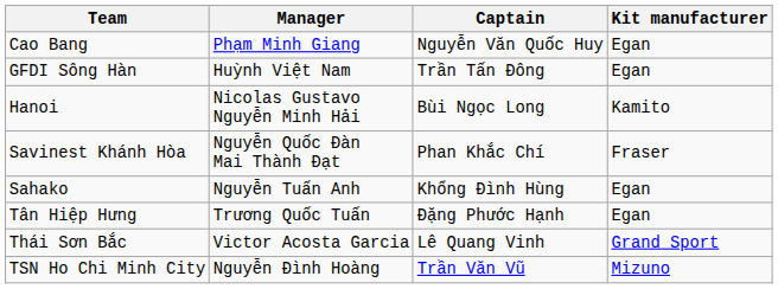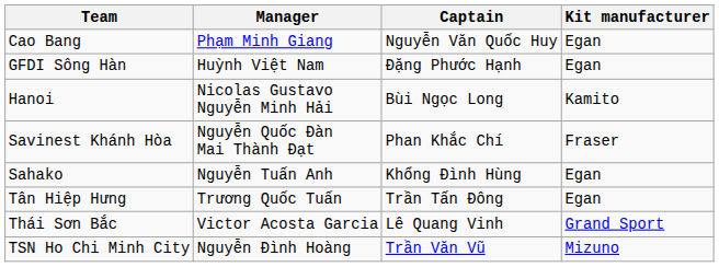 <table class="wikitable sortable" style="text-align:left;">
 <tr>
 <th>Team</th>
 <th>Manager</th>
 <th>Captain</th>
 <th>Kit manufacturer</th>
 </tr>
 <tr>
 <td>Cao Bang</td>
 <td> <a href='#'>Phạm Minh Giang</a></td>
 <td> Nguyễn Văn Quốc Huy</td>
 <td> Egan</td>
 </tr>
 <tr>
 <td>GFDI Sông Hàn</td>
 <td> Huỳnh Việt Nam</td>
-<td> Trần Tấn Đông</td>
+<td> Đặng Phước Hạnh</td>
 <td> Egan</td>
 </tr>
 <tr>
 <td>Hanoi</td>
 <td> Nicolas Gustavo <br>  Nguyễn Minh Hải</td>
 <td> Bùi Ngọc Long</td>
 <td> Kamito</td>
 </tr>
 <tr>
 <td>Savinest Khánh Hòa</td>
 <td> Nguyễn Quốc Đàn <br>  Mai Thành Đạt</td>
 <td> Phan Khắc Chí</td>
 <td> Fraser</td>
 </tr>
 <tr>
 <td>Sahako</td>
 <td> Nguyễn Tuấn Anh</td>
 <td> Khổng Đình Hùng</td>
 <td> Egan</td>
 </tr>
 <tr>
 <td>Tân Hiệp Hưng</td>
 <td> Trương Quốc Tuấn</td>
-<td> Đặng Phước Hạnh</td>
+<td> Trần Tấn Đông</td>
 <td> Egan</td>
 </tr>
 <tr>
 <td>Thái Sơn Bắc</td>
 <td> Victor Acosta Garcia</td>
 <td> Lê Quang Vinh</td>
 <td> <a href='#'>Grand Sport</a></td>
 </tr>
 <tr>
 <td>TSN Ho Chi Minh City</td>
 <td> Nguyễn Đình Hoàng</td>
 <td> <a href='#'>Trần Văn Vũ</a></td>
 <td> <a href='#'>Mizuno</a></td>
 </tr>
 </table>
